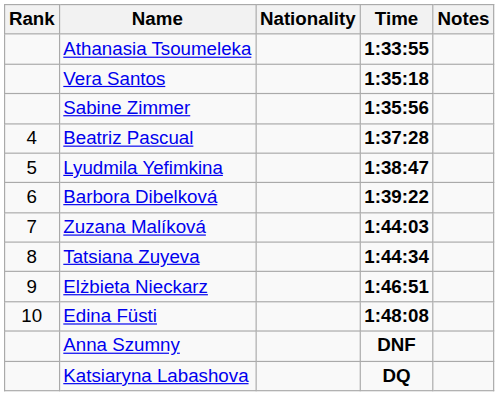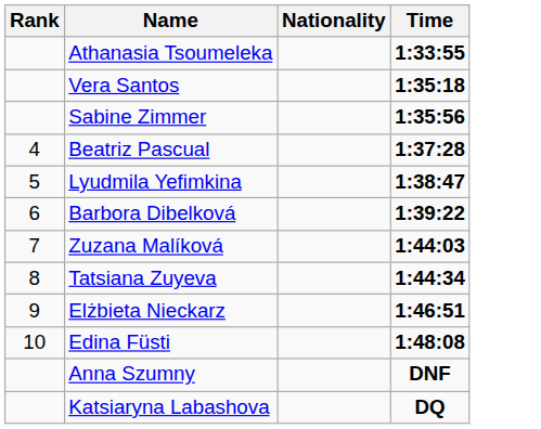 <table class="wikitable sortable" style="text-align:center">
 <tr>
 <th>Rank</th>
 <th>Name</th>
 <th>Nationality</th>
 <th>Time</th>
-<th>Notes</th>
 </tr>
 <tr>
 <td></td>
 <td align=left><a href='#'>Athanasia Tsoumeleka</a></td>
 <td align=left></td>
 <td><strong>1:33:55</strong></td>
-<td></td>
 </tr>
 <tr>
 <td></td>
 <td align=left><a href='#'>Vera Santos</a></td>
 <td align=left></td>
 <td><strong>1:35:18</strong></td>
-<td></td>
 </tr>
 <tr>
 <td></td>
 <td align=left><a href='#'>Sabine Zimmer</a></td>
 <td align=left></td>
 <td><strong>1:35:56</strong></td>
-<td></td>
 </tr>
 <tr>
 <td>4</td>
 <td align=left><a href='#'>Beatriz Pascual</a></td>
 <td align=left></td>
 <td><strong>1:37:28</strong></td>
-<td></td>
 </tr>
 <tr>
 <td>5</td>
 <td align=left><a href='#'>Lyudmila Yefimkina</a></td>
 <td align=left></td>
 <td><strong>1:38:47</strong></td>
-<td></td>
 </tr>
 <tr>
 <td>6</td>
 <td align=left><a href='#'>Barbora Dibelková</a></td>
 <td align=left></td>
 <td><strong>1:39:22</strong></td>
-<td></td>
 </tr>
 <tr>
 <td>7</td>
 <td align=left><a href='#'>Zuzana Malíková</a></td>
 <td align=left></td>
 <td><strong>1:44:03</strong></td>
-<td></td>
 </tr>
 <tr>
 <td>8</td>
 <td align=left><a href='#'>Tatsiana Zuyeva</a></td>
 <td align=left></td>
 <td><strong>1:44:34</strong></td>
-<td></td>
 </tr>
 <tr>
 <td>9</td>
 <td align=left><a href='#'>Elżbieta Nieckarz</a></td>
 <td align=left></td>
 <td><strong>1:46:51</strong></td>
-<td></td>
 </tr>
 <tr>
 <td>10</td>
 <td align=left><a href='#'>Edina Füsti</a></td>
 <td align=left></td>
 <td><strong>1:48:08</strong></td>
-<td></td>
 </tr>
 <tr>
 <td></td>
 <td align=left><a href='#'>Anna Szumny</a></td>
 <td align=left></td>
 <td><strong>DNF</strong></td>
-<td></td>
 </tr>
 <tr>
 <td></td>
 <td align=left><a href='#'>Katsiaryna Labashova</a></td>
 <td align=left></td>
 <td><strong>DQ</strong></td>
-<td></td>
 </tr>
 </table>
